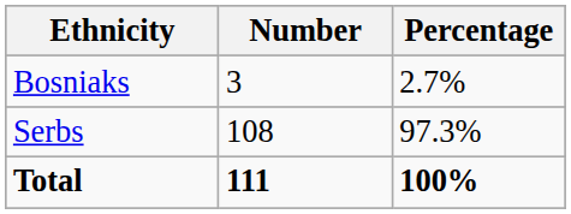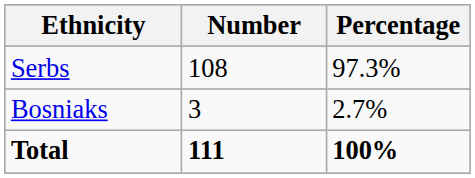 <table class="wikitable">
 <tr>
 <th width="100px">Ethnicity</th>
 <th width="80px">Number</th>
 <th width="80px">Percentage</th>
 </tr>
 <tr>
+<td><a href='#'>Serbs</a></td>
+<td>108</td>
+<td>97.3%</td>
+</tr>
+<tr>
 <td><a href='#'>Bosniaks</a></td>
 <td>3</td>
 <td>2.7%</td>
-</tr>
-<tr>
-<td><a href='#'>Serbs</a></td>
-<td>108</td>
-<td>97.3%</td>
 </tr>
 <tr>
 <td><strong>Total</strong></td>
 <td><strong>111</strong></td>
 <td><strong>100%</strong></td>
 </tr>
 </table>
